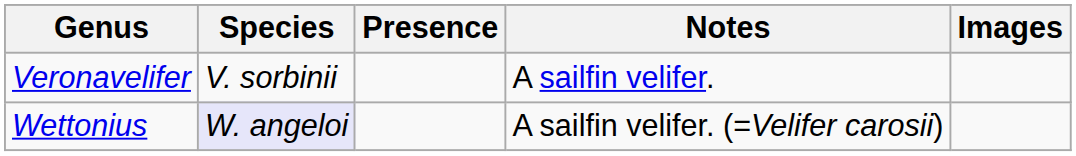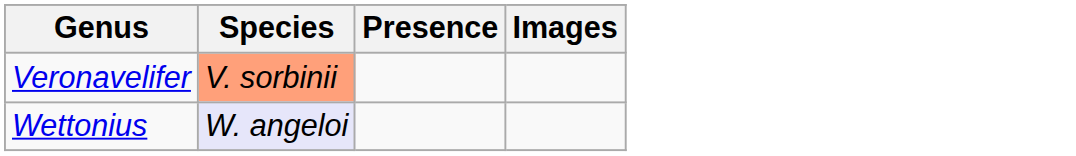 <table class="wikitable" align="center">
 <tr>
 <th>Genus</th>
 <th>Species</th>
 <th>Presence</th>
-<th>Notes</th>
 <th>Images</th>
 </tr>
 <tr>
 <td><em><a href='#'>Veronavelifer</a></em></td>
-<td><em>V. sorbinii</em></td>
+<td style="background: lightsalmon;"><em>V. sorbinii</em></td>
 <td></td>
-<td>A <a href='#'>sailfin velifer</a>.</td>
 <td></td>
 </tr>
 <tr>
 <td><em><a href='#'>Wettonius</a></em></td>
 <td style="background: lavender;"><em>W. angeloi</em></td>
 <td></td>
-<td>A sailfin velifer. (=<em>Velifer carosii</em>)</td>
 <td></td>
 </tr>
 </table>
